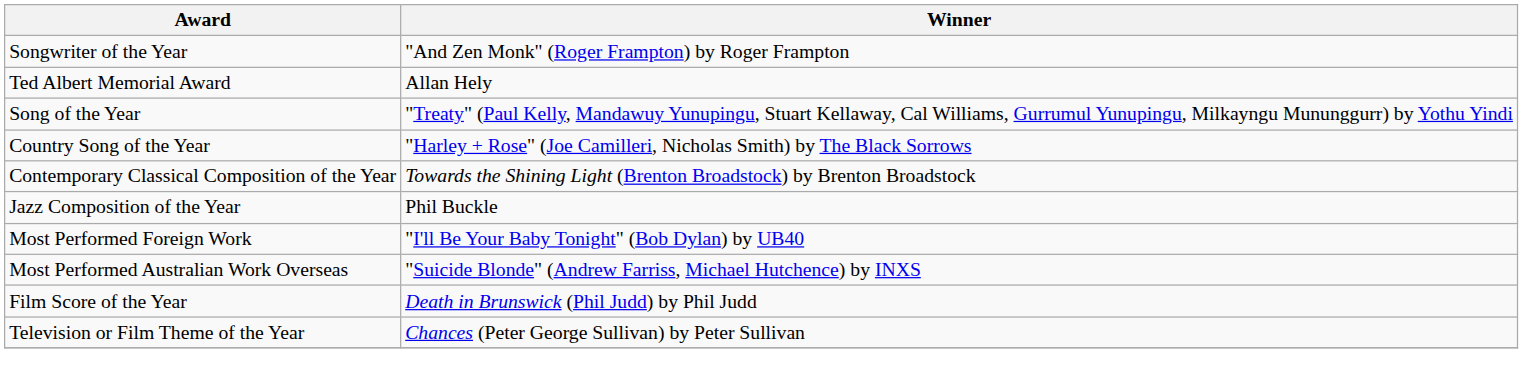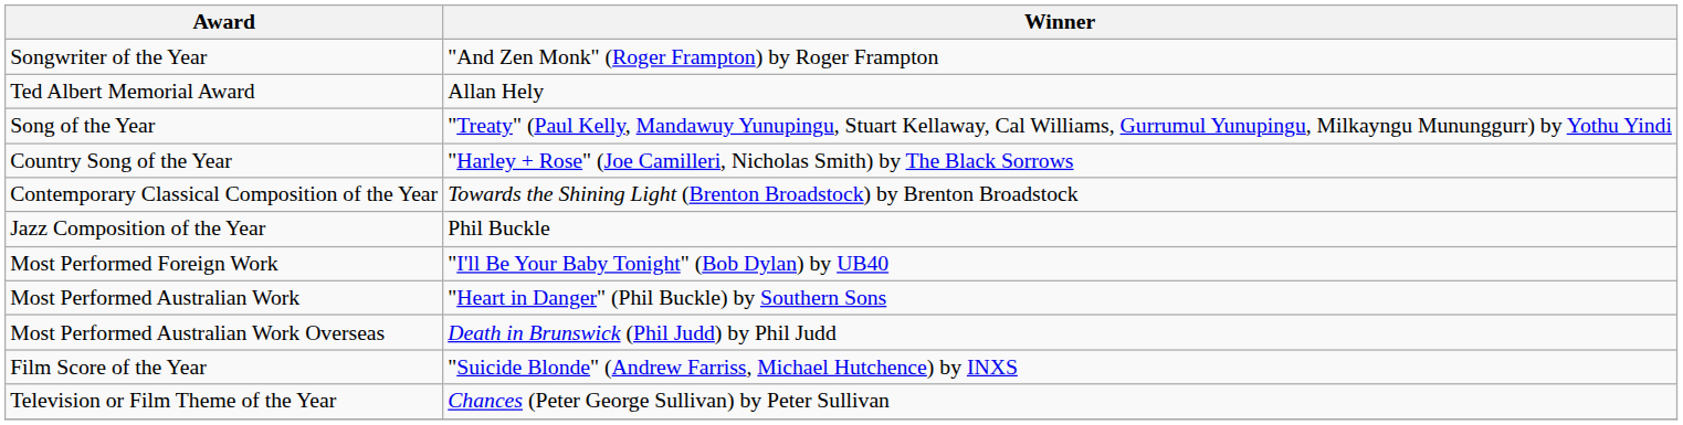 <table class="wikitable">
 <tr>
 <th>Award</th>
 <th>Winner</th>
 </tr>
 <tr>
 <td>Songwriter of the Year</td>
 <td>"And Zen Monk" (<a href='#'>Roger Frampton</a>) by Roger Frampton</td>
 </tr>
 <tr>
 <td>Ted Albert Memorial Award</td>
 <td>Allan Hely</td>
 </tr>
 <tr>
 <td>Song of the Year</td>
 <td>"<a href='#'>Treaty</a>" (<a href='#'>Paul Kelly</a>, <a href='#'>Mandawuy Yunupingu</a>, Stuart Kellaway, Cal Williams, <a href='#'>Gurrumul Yunupingu</a>, Milkayngu Mununggurr) by <a href='#'>Yothu Yindi</a></td>
 </tr>
 <tr>
 <td>Country Song of the Year</td>
 <td>"<a href='#'>Harley + Rose</a>" (<a href='#'>Joe Camilleri</a>, Nicholas Smith) by <a href='#'>The Black Sorrows</a></td>
 </tr>
 <tr>
 <td>Contemporary Classical Composition of the Year</td>
 <td><em>Towards the Shining Light</em> (<a href='#'>Brenton Broadstock</a>) by Brenton Broadstock</td>
 </tr>
 <tr>
 <td>Jazz Composition of the Year</td>
 <td>Phil Buckle</td>
 </tr>
 <tr>
 <td>Most Performed Foreign Work</td>
 <td>"<a href='#'>I'll Be Your Baby Tonight</a>" (<a href='#'>Bob Dylan</a>) by <a href='#'>UB40</a></td>
 </tr>
 <tr>
+<td>Most Performed Australian Work</td>
+<td>"<a href='#'>Heart in Danger</a>" (Phil Buckle) by <a href='#'>Southern Sons</a></td>
+</tr>
+<tr>
 <td>Most Performed Australian Work Overseas</td>
-<td>"<a href='#'>Suicide Blonde</a>" (<a href='#'>Andrew Farriss</a>, <a href='#'>Michael Hutchence</a>) by <a href='#'>INXS</a></td>
+<td><em><a href='#'>Death in Brunswick</a></em> (<a href='#'>Phil Judd</a>) by Phil Judd</td>
 </tr>
 <tr>
 <td>Film Score of the Year</td>
-<td><em><a href='#'>Death in Brunswick</a></em> (<a href='#'>Phil Judd</a>) by Phil Judd</td>
+<td>"<a href='#'>Suicide Blonde</a>" (<a href='#'>Andrew Farriss</a>, <a href='#'>Michael Hutchence</a>) by <a href='#'>INXS</a></td>
 </tr>
 <tr>
 <td>Television or Film Theme of the Year</td>
 <td><em><a href='#'>Chances</a></em> (Peter George Sullivan) by Peter Sullivan</td>
 </tr>
 <tr>
 </tr>
 </table>
